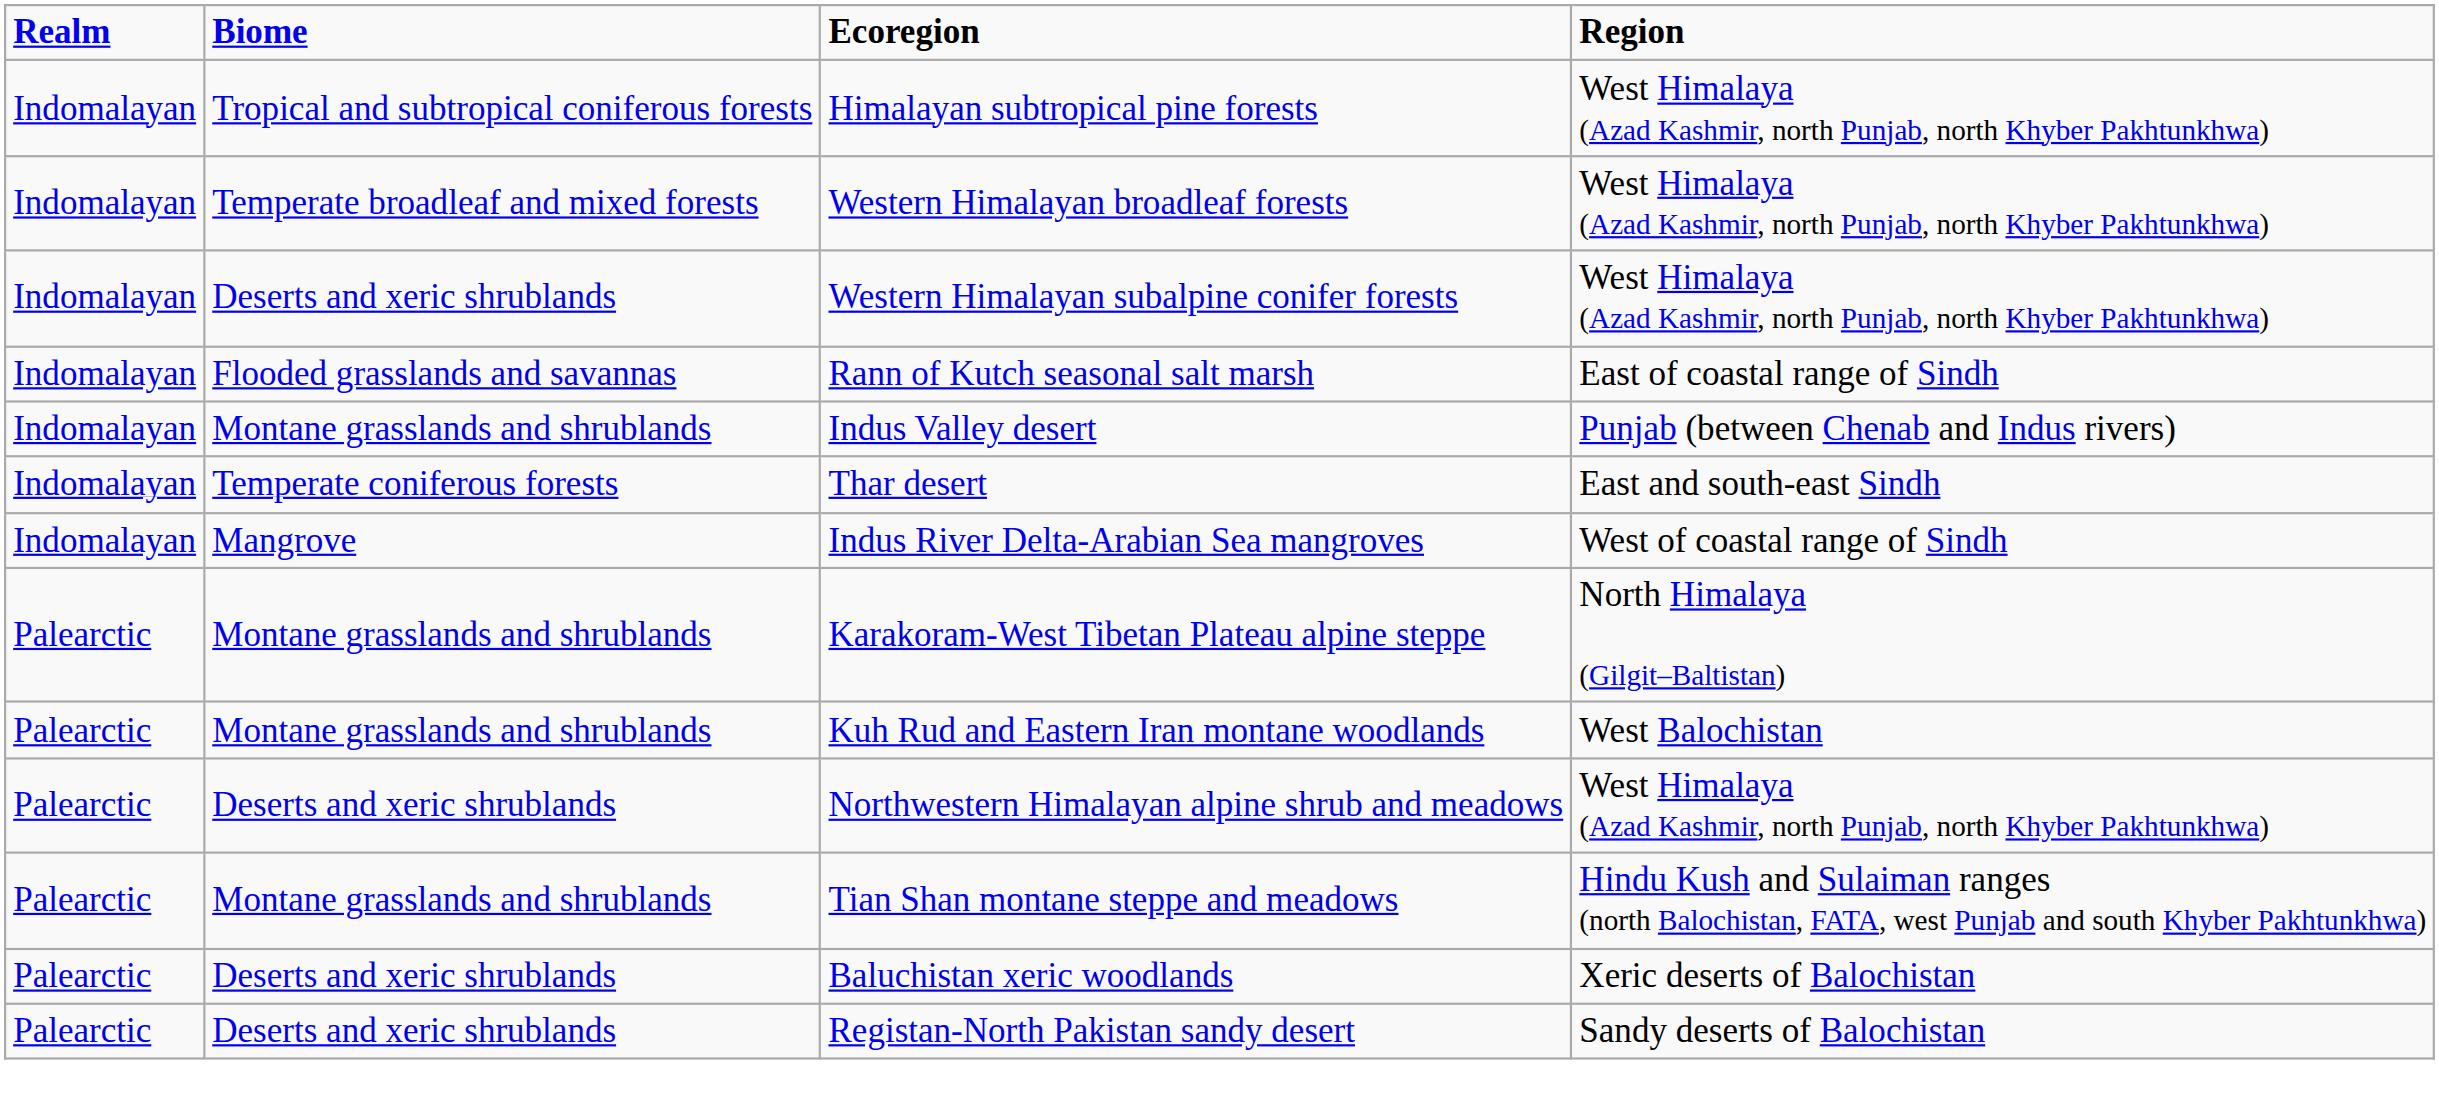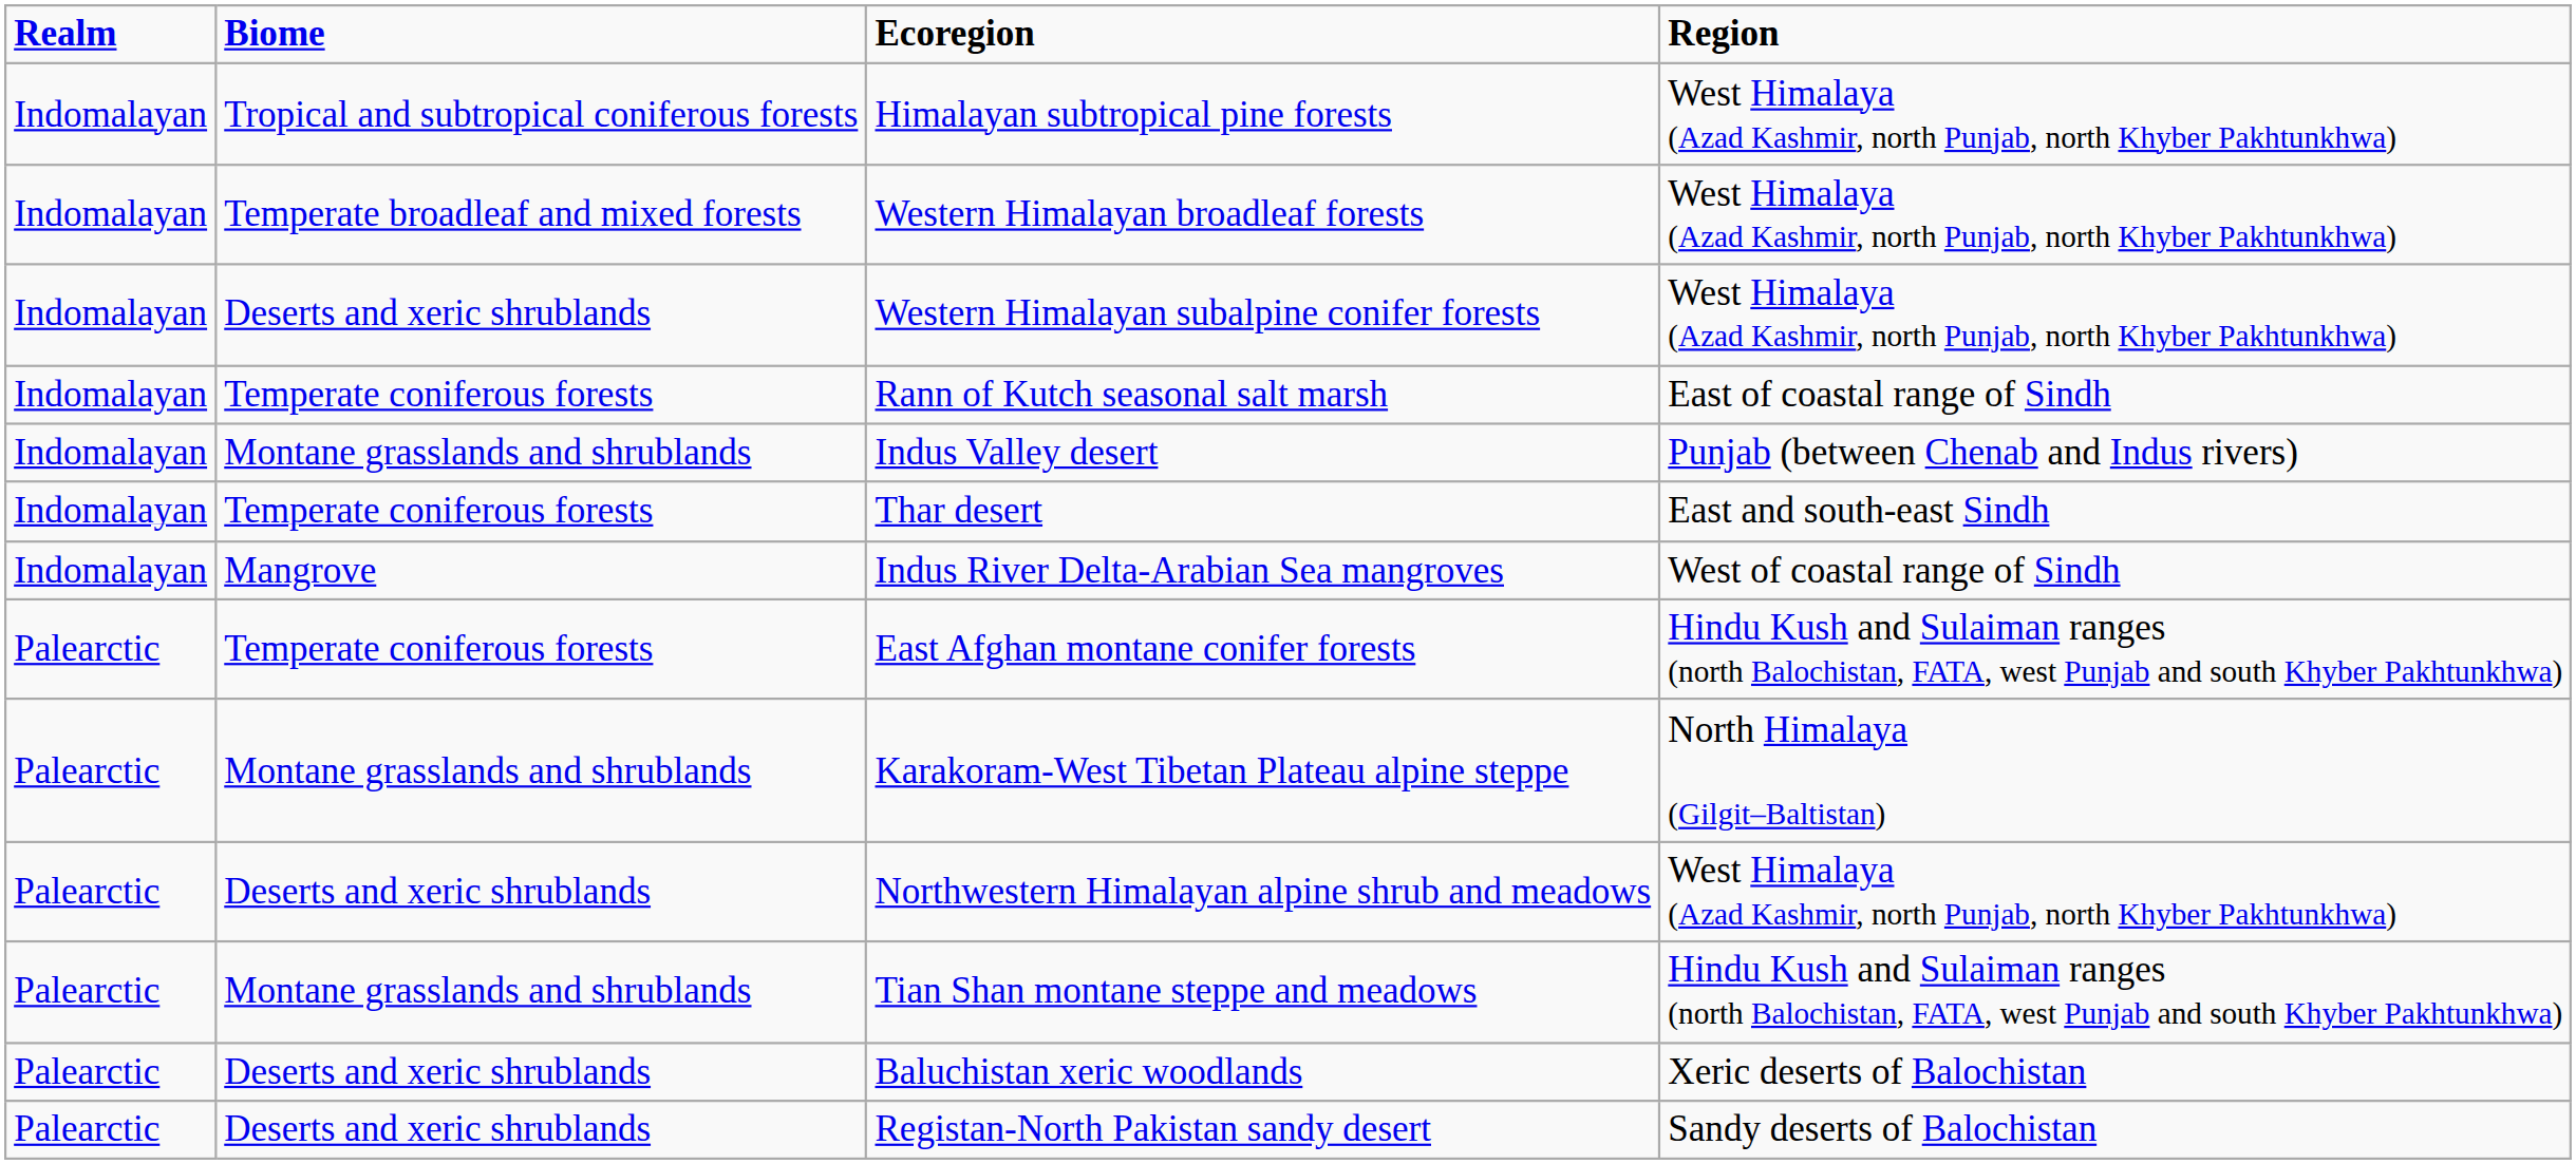 <table class="wikitable sortable">
 <tr>
 <td><strong><a href='#'>Realm</a></strong></td>
 <td><strong><a href='#'>Biome</a></strong></td>
 <td><strong>Ecoregion</strong></td>
 <td><strong>Region</strong></td>
 </tr>
 <tr>
 <td><a href='#'>Indomalayan</a></td>
 <td><a href='#'>Tropical and subtropical coniferous forests</a></td>
 <td><a href='#'>Himalayan subtropical pine forests</a></td>
 <td>West <a href='#'>Himalaya</a><br><small>(<a href='#'>Azad Kashmir</a>, north <a href='#'>Punjab</a>, north <a href='#'>Khyber Pakhtunkhwa</a>)</small></td>
 </tr>
 <tr>
 <td><a href='#'>Indomalayan</a></td>
 <td><a href='#'>Temperate broadleaf and mixed forests</a></td>
 <td><a href='#'>Western Himalayan broadleaf forests</a></td>
 <td>West <a href='#'>Himalaya</a><br><small>(<a href='#'>Azad Kashmir</a>, north <a href='#'>Punjab</a>, north <a href='#'>Khyber Pakhtunkhwa</a>)</small></td>
 </tr>
 <tr>
 <td><a href='#'>Indomalayan</a></td>
 <td><a href='#'>Deserts and xeric shrublands</a></td>
 <td><a href='#'>Western Himalayan subalpine conifer forests</a></td>
 <td>West <a href='#'>Himalaya</a><br><small>(<a href='#'>Azad Kashmir</a>, north <a href='#'>Punjab</a>, north <a href='#'>Khyber Pakhtunkhwa</a>)</small></td>
 </tr>
 <tr>
 <td><a href='#'>Indomalayan</a></td>
-<td><a href='#'>Flooded grasslands and savannas</a></td>
+<td><a href='#'>Temperate coniferous forests</a></td>
 <td><a href='#'>Rann of Kutch seasonal salt marsh</a></td>
 <td>East of coastal range of <a href='#'>Sindh</a></td>
 </tr>
 <tr>
 <td><a href='#'>Indomalayan</a></td>
 <td><a href='#'>Montane grasslands and shrublands</a></td>
 <td><a href='#'>Indus Valley desert</a></td>
 <td><a href='#'>Punjab</a> (between <a href='#'>Chenab</a> and <a href='#'>Indus</a> rivers)</td>
 </tr>
 <tr>
 <td><a href='#'>Indomalayan</a></td>
 <td><a href='#'>Temperate coniferous forests</a></td>
 <td><a href='#'>Thar desert</a></td>
 <td>East and south-east <a href='#'>Sindh</a></td>
 </tr>
 <tr>
 <td><a href='#'>Indomalayan</a></td>
 <td><a href='#'>Mangrove</a></td>
 <td><a href='#'>Indus River Delta-Arabian Sea mangroves</a></td>
 <td>West of coastal range of <a href='#'>Sindh</a></td>
 </tr>
 <tr>
 <td><a href='#'>Palearctic</a></td>
-<td><a href='#'>Montane grasslands and shrublands</a></td>
-<td><a href='#'>Karakoram-West Tibetan Plateau alpine steppe</a></td>
-<td>North <a href='#'>Himalaya</a><br><br><small>(<a href='#'>Gilgit–Baltistan</a>)</small></td>
+<td><a href='#'>Temperate coniferous forests</a></td>
+<td><a href='#'>East Afghan montane conifer forests</a></td>
+<td><a href='#'>Hindu Kush</a> and <a href='#'>Sulaiman</a> ranges<br><small>(north <a href='#'>Balochistan</a>, <a href='#'>FATA</a>, west <a href='#'>Punjab</a> and south <a href='#'>Khyber Pakhtunkhwa</a>)</small></td>
 </tr>
 <tr>
 <td><a href='#'>Palearctic</a></td>
 <td><a href='#'>Montane grasslands and shrublands</a></td>
-<td><a href='#'>Kuh Rud and Eastern Iran montane woodlands</a></td>
-<td>West <a href='#'>Balochistan</a></td>
+<td><a href='#'>Karakoram-West Tibetan Plateau alpine steppe</a></td>
+<td>North <a href='#'>Himalaya</a><br><br><small>(<a href='#'>Gilgit–Baltistan</a>)</small></td>
 </tr>
 <tr>
 <td><a href='#'>Palearctic</a></td>
 <td><a href='#'>Deserts and xeric shrublands</a></td>
 <td><a href='#'>Northwestern Himalayan alpine shrub and meadows</a></td>
 <td>West <a href='#'>Himalaya</a><br><small>(<a href='#'>Azad Kashmir</a>, north <a href='#'>Punjab</a>, north <a href='#'>Khyber Pakhtunkhwa</a>)</small></td>
 </tr>
 <tr>
 <td><a href='#'>Palearctic</a></td>
 <td><a href='#'>Montane grasslands and shrublands</a></td>
 <td><a href='#'>Tian Shan montane steppe and meadows</a></td>
 <td><a href='#'>Hindu Kush</a> and <a href='#'>Sulaiman</a> ranges<br><small>(north <a href='#'>Balochistan</a>, <a href='#'>FATA</a>, west <a href='#'>Punjab</a> and south <a href='#'>Khyber Pakhtunkhwa</a>)</small></td>
 </tr>
 <tr>
 <td><a href='#'>Palearctic</a></td>
 <td><a href='#'>Deserts and xeric shrublands</a></td>
 <td><a href='#'>Baluchistan xeric woodlands</a></td>
 <td>Xeric deserts of <a href='#'>Balochistan</a></td>
 </tr>
 <tr>
 <td><a href='#'>Palearctic</a></td>
 <td><a href='#'>Deserts and xeric shrublands</a></td>
 <td><a href='#'>Registan-North Pakistan sandy desert</a></td>
 <td>Sandy deserts of <a href='#'>Balochistan</a></td>
 </tr>
 </table>
